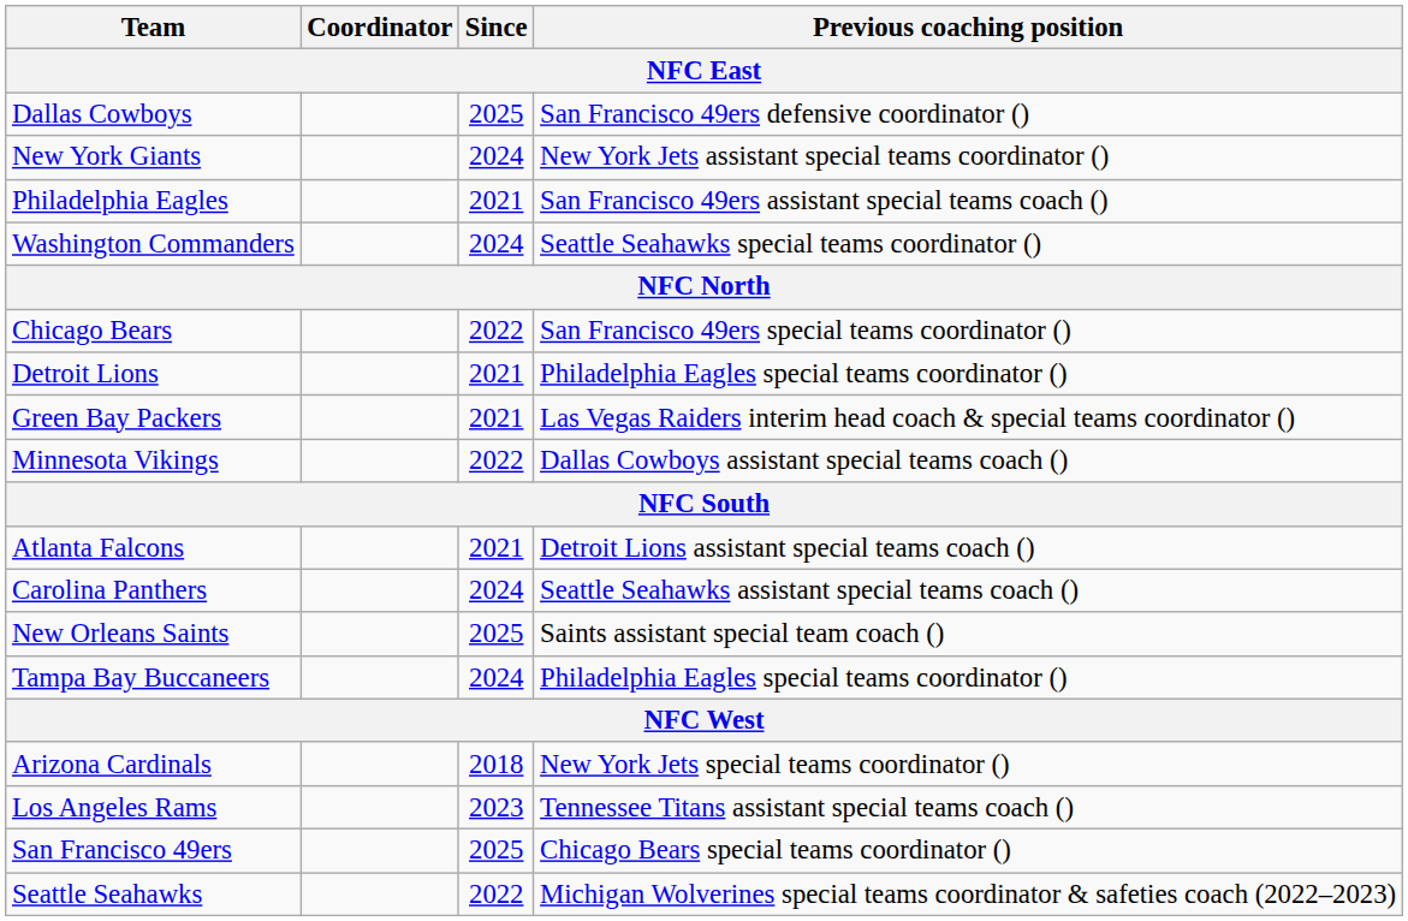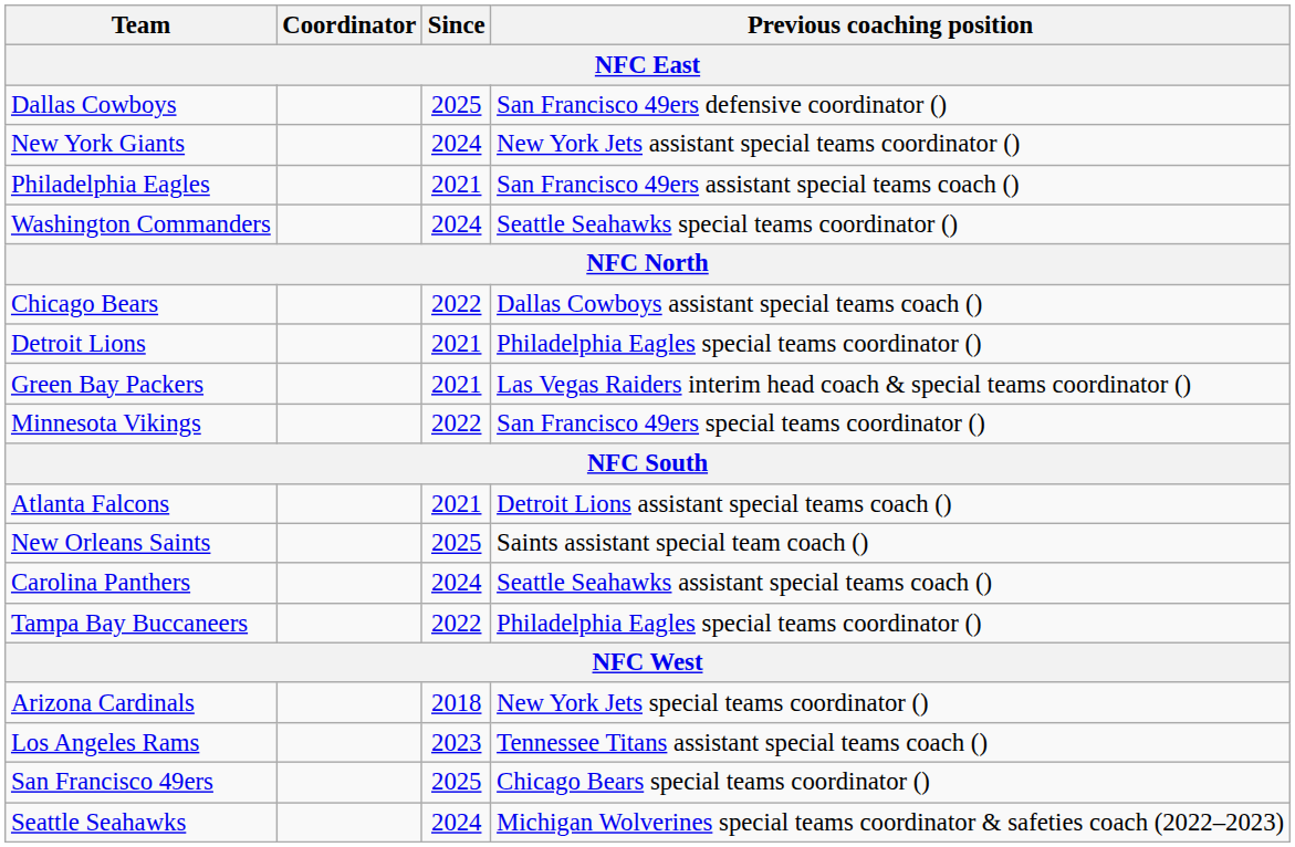 <table class="wikitable sortable">
 <tr>
 <th>Team</th>
 <th>Coordinator</th>
 <th>Since</th>
 <th>Previous coaching position</th>
 </tr>
 <tr>
 <th colspan="4"><a href='#'>NFC East</a></th>
 </tr>
 <tr>
 <td><a href='#'>Dallas Cowboys</a></td>
 <td></td>
 <td align="center"><a href='#'>2025</a></td>
 <td><a href='#'>San Francisco 49ers</a> defensive coordinator ()</td>
 </tr>
 <tr>
 <td><a href='#'>New York Giants</a></td>
 <td></td>
 <td align="center"><a href='#'>2024</a></td>
 <td><a href='#'>New York Jets</a> assistant special teams coordinator ()</td>
 </tr>
 <tr>
 <td><a href='#'>Philadelphia Eagles</a></td>
 <td></td>
 <td align="center"><a href='#'>2021</a></td>
 <td><a href='#'>San Francisco 49ers</a> assistant special teams coach ()</td>
 </tr>
 <tr>
 <td><a href='#'>Washington Commanders</a></td>
 <td></td>
 <td align="center"><a href='#'>2024</a></td>
 <td><a href='#'>Seattle Seahawks</a> special teams coordinator ()</td>
 </tr>
 <tr>
 <th colspan="4"><a href='#'>NFC North</a></th>
 </tr>
 <tr>
 <td><a href='#'>Chicago Bears</a></td>
 <td></td>
 <td align="center"><a href='#'>2022</a></td>
-<td><a href='#'>San Francisco 49ers</a> special teams coordinator ()</td>
+<td><a href='#'>Dallas Cowboys</a> assistant special teams coach ()</td>
 </tr>
 <tr>
 <td><a href='#'>Detroit Lions</a></td>
 <td></td>
 <td align="center"><a href='#'>2021</a></td>
 <td><a href='#'>Philadelphia Eagles</a> special teams coordinator ()</td>
 </tr>
 <tr>
 <td><a href='#'>Green Bay Packers</a></td>
 <td></td>
 <td align="center"><a href='#'>2021</a></td>
 <td><a href='#'>Las Vegas Raiders</a> interim head coach & special teams coordinator ()</td>
 </tr>
 <tr>
 <td><a href='#'>Minnesota Vikings</a></td>
 <td></td>
 <td align="center"><a href='#'>2022</a></td>
-<td><a href='#'>Dallas Cowboys</a> assistant special teams coach ()</td>
+<td><a href='#'>San Francisco 49ers</a> special teams coordinator ()</td>
 </tr>
 <tr>
 <th colspan="4"><a href='#'>NFC South</a></th>
 </tr>
 <tr>
 <td><a href='#'>Atlanta Falcons</a></td>
 <td></td>
 <td align="center"><a href='#'>2021</a></td>
 <td><a href='#'>Detroit Lions</a> assistant special teams coach ()</td>
 </tr>
 <tr>
+<td><a href='#'>New Orleans Saints</a></td>
+<td></td>
+<td align="center"><a href='#'>2025</a></td>
+<td>Saints assistant special team coach ()</td>
+</tr>
+<tr>
 <td><a href='#'>Carolina Panthers</a></td>
 <td></td>
 <td align="center"><a href='#'>2024</a></td>
 <td><a href='#'>Seattle Seahawks</a> assistant special teams coach ()</td>
 </tr>
 <tr>
-<td><a href='#'>New Orleans Saints</a></td>
-<td></td>
-<td align="center"><a href='#'>2025</a></td>
-<td>Saints assistant special team coach ()</td>
-</tr>
-<tr>
 <td><a href='#'>Tampa Bay Buccaneers</a></td>
 <td></td>
-<td align="center"><a href='#'>2024</a></td>
+<td align="center"><a href='#'>2022</a></td>
 <td><a href='#'>Philadelphia Eagles</a> special teams coordinator ()</td>
 </tr>
 <tr>
 <th colspan="4"><a href='#'>NFC West</a></th>
 </tr>
 <tr>
 <td><a href='#'>Arizona Cardinals</a></td>
 <td></td>
 <td align="center"><a href='#'>2018</a></td>
 <td><a href='#'>New York Jets</a> special teams coordinator ()</td>
 </tr>
 <tr>
 <td><a href='#'>Los Angeles Rams</a></td>
 <td></td>
 <td align="center"><a href='#'>2023</a></td>
 <td><a href='#'>Tennessee Titans</a> assistant special teams coach ()</td>
 </tr>
 <tr>
 <td><a href='#'>San Francisco 49ers</a></td>
 <td></td>
 <td align="center"><a href='#'>2025</a></td>
 <td><a href='#'>Chicago Bears</a> special teams coordinator ()</td>
 </tr>
 <tr>
 <td><a href='#'>Seattle Seahawks</a></td>
 <td></td>
-<td align="center"><a href='#'>2022</a></td>
+<td align="center"><a href='#'>2024</a></td>
 <td><a href='#'>Michigan Wolverines</a> special teams coordinator & safeties coach (2022–2023)</td>
 </tr>
 <tr>
 </tr>
 </table>
